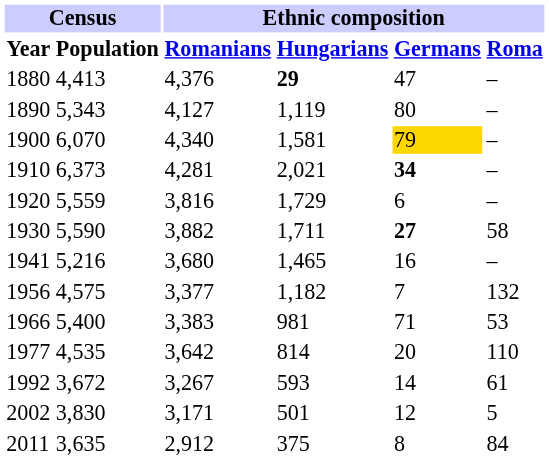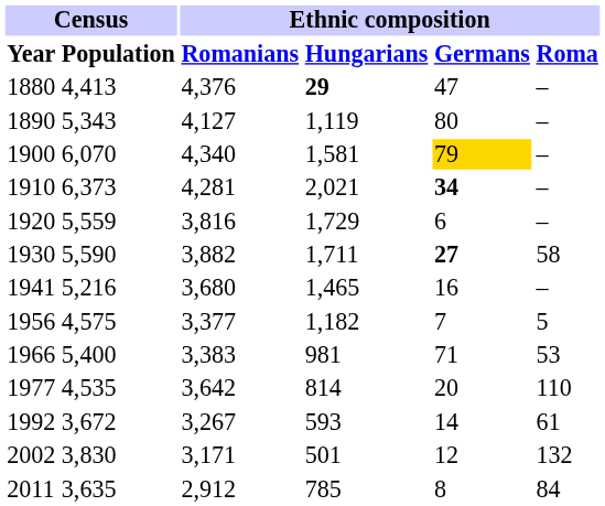 <table class="toccolours">
 <tr>
 <th align="center" colspan="2" style="background:#ccccff;">Census</th>
 <th align="center" colspan="4" style="background:#ccccff;">Ethnic composition</th>
 </tr>
 <tr>
 <th>Year</th>
 <th>Population</th>
 <th><a href='#'>Romanians</a></th>
 <th><a href='#'>Hungarians</a></th>
 <th><a href='#'>Germans</a></th>
 <th><a href='#'>Roma</a></th>
 </tr>
 <tr>
 <td>1880</td>
 <td>4,413</td>
 <td>4,376</td>
 <td><strong>29</strong></td>
 <td>47</td>
 <td>–</td>
 </tr>
 <tr>
 <td>1890</td>
 <td>5,343</td>
 <td>4,127</td>
 <td>1,119</td>
 <td>80</td>
 <td>–</td>
 </tr>
 <tr>
 <td>1900</td>
 <td>6,070</td>
 <td>4,340</td>
 <td>1,581</td>
 <td style="background: gold;">79</td>
 <td>–</td>
 </tr>
 <tr>
 <td>1910</td>
 <td>6,373</td>
 <td>4,281</td>
 <td>2,021</td>
 <td><strong>34</strong></td>
 <td>–</td>
 </tr>
 <tr>
 <td>1920</td>
 <td>5,559</td>
 <td>3,816</td>
 <td>1,729</td>
 <td>6</td>
 <td>–</td>
 </tr>
 <tr>
 <td>1930</td>
 <td>5,590</td>
 <td>3,882</td>
 <td>1,711</td>
 <td><strong>27</strong></td>
 <td>58</td>
 </tr>
 <tr>
 <td>1941</td>
 <td>5,216</td>
 <td>3,680</td>
 <td>1,465</td>
 <td>16</td>
 <td>–</td>
 </tr>
 <tr>
 <td>1956</td>
 <td>4,575</td>
 <td>3,377</td>
 <td>1,182</td>
 <td>7</td>
-<td>132</td>
+<td>5</td>
 </tr>
 <tr>
 <td>1966</td>
 <td>5,400</td>
 <td>3,383</td>
 <td>981</td>
 <td>71</td>
 <td>53</td>
 </tr>
 <tr>
 <td>1977</td>
 <td>4,535</td>
 <td>3,642</td>
 <td>814</td>
 <td>20</td>
 <td>110</td>
 </tr>
 <tr>
 <td>1992</td>
 <td>3,672</td>
 <td>3,267</td>
 <td>593</td>
 <td>14</td>
 <td>61</td>
 </tr>
 <tr>
 <td>2002</td>
 <td>3,830</td>
 <td>3,171</td>
 <td>501</td>
 <td>12</td>
-<td>5</td>
+<td>132</td>
 </tr>
 <tr>
 <td>2011</td>
 <td>3,635</td>
 <td>2,912</td>
-<td>375</td>
+<td>785</td>
 <td>8</td>
 <td>84</td>
 </tr>
 </table>
